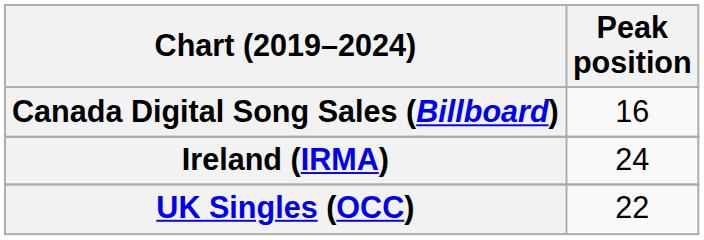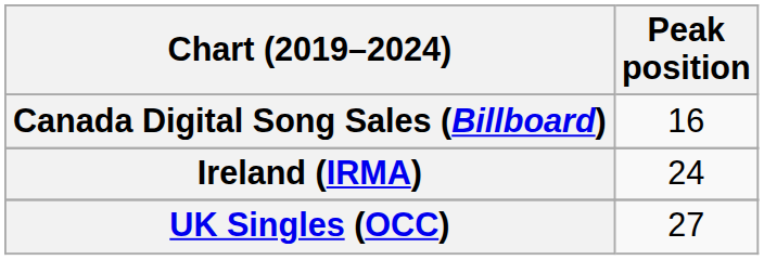 <table class="wikitable sortable plainrowheaders" style="text-align:center;">
 <tr>
 <th scope="col">Chart (2019–2024)</th>
 <th scope="col">Peak<br>position</th>
 </tr>
 <tr>
 <th scope="row">Canada Digital Song Sales (<em><a href='#'>Billboard</a></em>)</th>
 <td>16</td>
 </tr>
 <tr>
 </tr>
 <tr>
 </tr>
 <tr>
 <th scope="row">Ireland (<a href='#'>IRMA</a>)</th>
 <td>24</td>
 </tr>
 <tr>
 </tr>
 <tr>
 </tr>
 <tr>
 <th scope="row"><a href='#'>UK Singles</a> (<a href='#'>OCC</a>)</th>
-<td>22</td>
+<td>27</td>
 </tr>
 </table>
